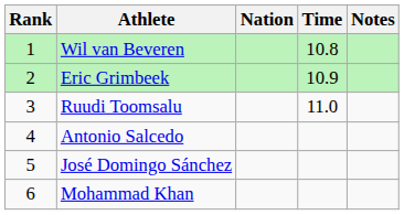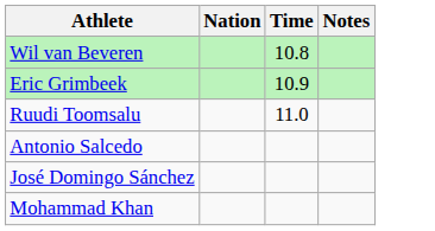 <table class="wikitable sortable" style="text-align:center">
 <tr>
-<th>Rank</th>
 <th>Athlete</th>
 <th>Nation</th>
 <th>Time</th>
 <th>Notes</th>
 </tr>
 <tr bgcolor=bbf3bb>
-<td>1</td>
 <td align=left><a href='#'>Wil van Beveren</a></td>
 <td align=left></td>
 <td>10.8</td>
 <td></td>
 </tr>
 <tr bgcolor=bbf3bb>
-<td>2</td>
 <td align=left><a href='#'>Eric Grimbeek</a></td>
 <td align=left></td>
 <td>10.9</td>
 <td></td>
 </tr>
 <tr>
-<td>3</td>
 <td align=left><a href='#'>Ruudi Toomsalu</a></td>
 <td align=left></td>
 <td>11.0</td>
 <td></td>
 </tr>
 <tr>
-<td>4</td>
 <td align=left><a href='#'>Antonio Salcedo</a></td>
 <td align=left></td>
 <td></td>
 <td></td>
 </tr>
 <tr>
-<td>5</td>
 <td align=left><a href='#'>José Domingo Sánchez</a></td>
 <td align=left></td>
 <td></td>
 <td></td>
 </tr>
 <tr>
-<td>6</td>
 <td align=left><a href='#'>Mohammad Khan</a></td>
 <td align=left></td>
 <td></td>
 <td></td>
 </tr>
 </table>
